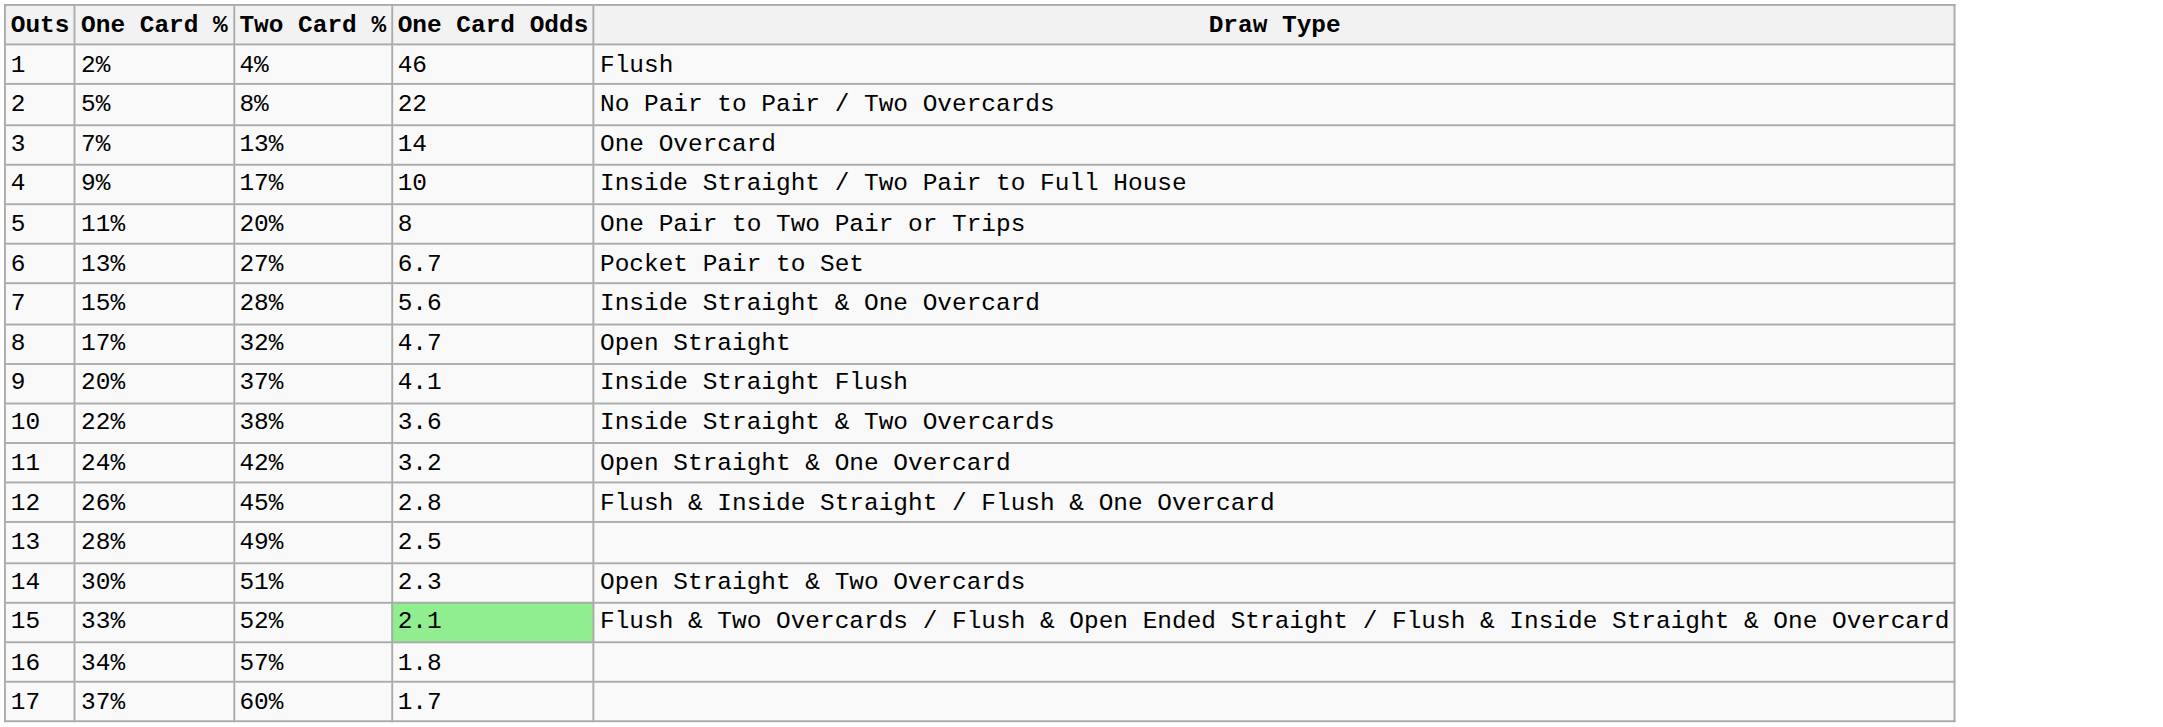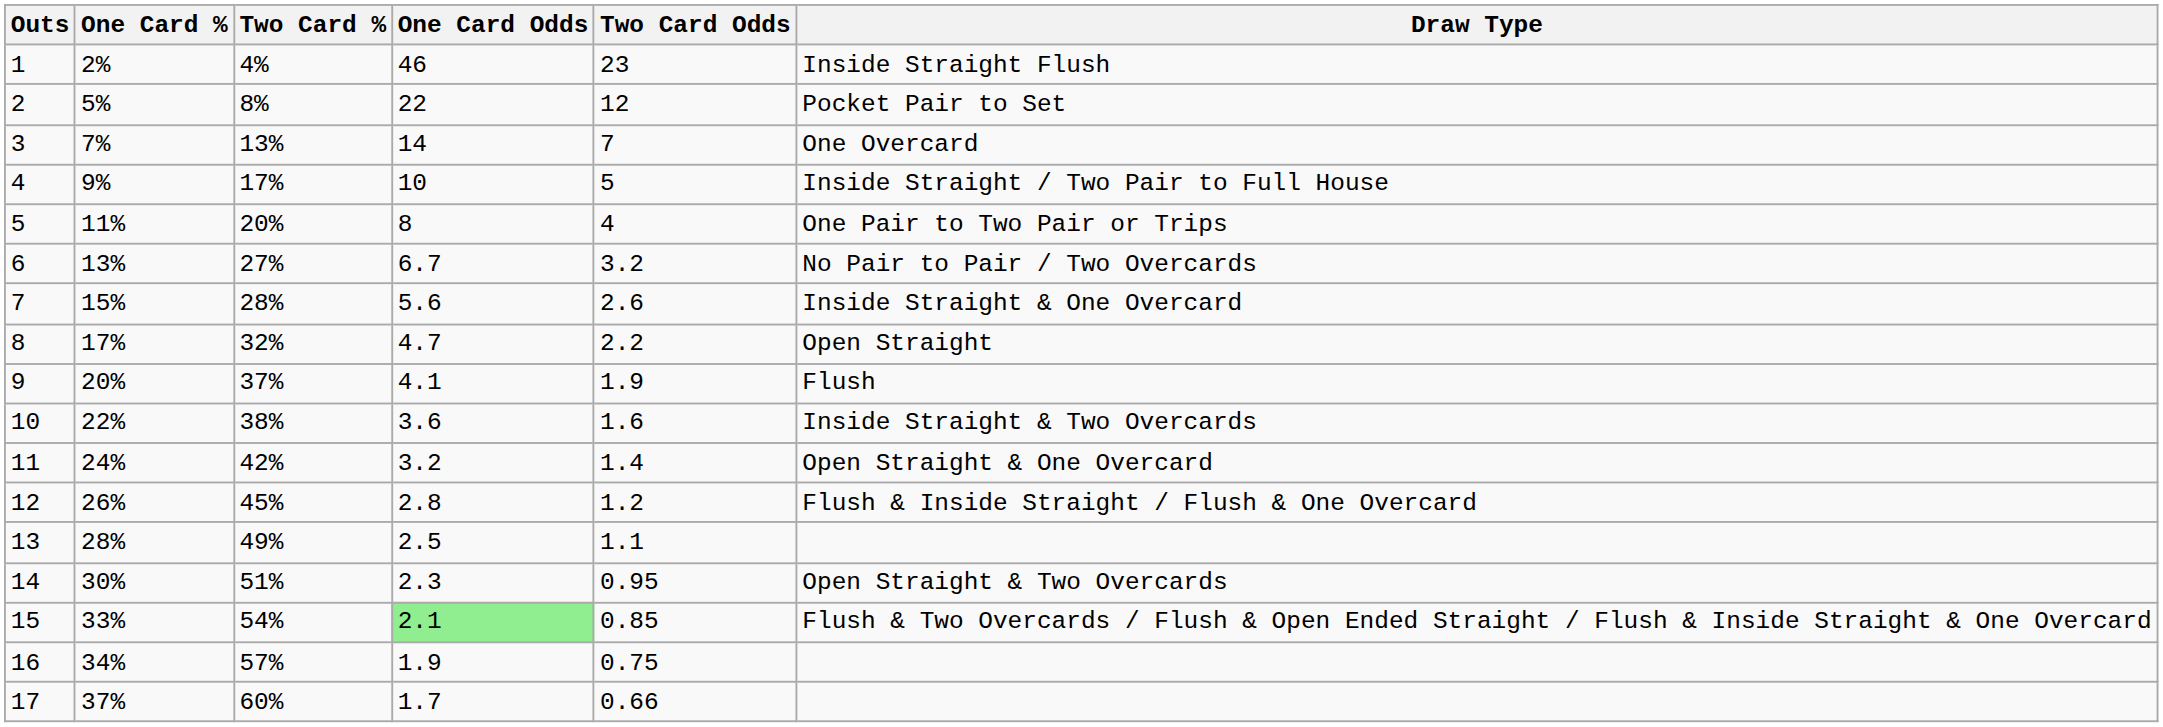 <table class="wikitable">
 <tr>
 <th>Outs</th>
 <th>One Card %</th>
 <th>Two Card %</th>
 <th>One Card Odds</th>
+<th>Two Card Odds</th>
 <th>Draw Type</th>
 </tr>
 <tr>
 <td>1</td>
 <td>2%</td>
 <td>4%</td>
 <td>46</td>
-<td>Flush</td>
+<td>23</td>
+<td>Inside Straight Flush</td>
 </tr>
 <tr>
 <td>2</td>
 <td>5%</td>
 <td>8%</td>
 <td>22</td>
-<td>No Pair to Pair / Two Overcards</td>
+<td>12</td>
+<td>Pocket Pair to Set</td>
 </tr>
 <tr>
 <td>3</td>
 <td>7%</td>
 <td>13%</td>
 <td>14</td>
+<td>7</td>
 <td>One Overcard</td>
 </tr>
 <tr>
 <td>4</td>
 <td>9%</td>
 <td>17%</td>
 <td>10</td>
+<td>5</td>
 <td>Inside Straight / Two Pair to Full House</td>
 </tr>
 <tr>
 <td>5</td>
 <td>11%</td>
 <td>20%</td>
 <td>8</td>
+<td>4</td>
 <td>One Pair to Two Pair or Trips</td>
 </tr>
 <tr>
 <td>6</td>
 <td>13%</td>
 <td>27%</td>
 <td>6.7</td>
-<td>Pocket Pair to Set</td>
+<td>3.2</td>
+<td>No Pair to Pair / Two Overcards</td>
 </tr>
 <tr>
 <td>7</td>
 <td>15%</td>
 <td>28%</td>
 <td>5.6</td>
+<td>2.6</td>
 <td>Inside Straight & One Overcard</td>
 </tr>
 <tr>
 <td>8</td>
 <td>17%</td>
 <td>32%</td>
 <td>4.7</td>
+<td>2.2</td>
 <td>Open Straight</td>
 </tr>
 <tr>
 <td>9</td>
 <td>20%</td>
 <td>37%</td>
 <td>4.1</td>
-<td>Inside Straight Flush</td>
+<td>1.9</td>
+<td>Flush</td>
 </tr>
 <tr>
 <td>10</td>
 <td>22%</td>
 <td>38%</td>
 <td>3.6</td>
+<td>1.6</td>
 <td>Inside Straight & Two Overcards</td>
 </tr>
 <tr>
 <td>11</td>
 <td>24%</td>
 <td>42%</td>
 <td>3.2</td>
+<td>1.4</td>
 <td>Open Straight & One Overcard</td>
 </tr>
 <tr>
 <td>12</td>
 <td>26%</td>
 <td>45%</td>
 <td>2.8</td>
+<td>1.2</td>
 <td>Flush & Inside Straight / Flush & One Overcard</td>
 </tr>
 <tr>
 <td>13</td>
 <td>28%</td>
 <td>49%</td>
 <td>2.5</td>
+<td>1.1</td>
 <td></td>
 </tr>
 <tr>
 <td>14</td>
 <td>30%</td>
 <td>51%</td>
 <td>2.3</td>
+<td>0.95</td>
 <td>Open Straight & Two Overcards</td>
 </tr>
 <tr>
 <td>15</td>
 <td>33%</td>
-<td>52%</td>
+<td>54%</td>
 <td style="background: lightgreen;">2.1</td>
+<td>0.85</td>
 <td>Flush & Two Overcards / Flush & Open Ended Straight / Flush & Inside Straight & One Overcard</td>
 </tr>
 <tr>
 <td>16</td>
 <td>34%</td>
 <td>57%</td>
-<td>1.8</td>
+<td>1.9</td>
+<td>0.75</td>
 <td></td>
 </tr>
 <tr>
 <td>17</td>
 <td>37%</td>
 <td>60%</td>
 <td>1.7</td>
+<td>0.66</td>
 <td></td>
 </tr>
 </table>
